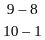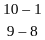 <table style="text-align:center">
 <tr>
 <th width=200></th>
 <th width=100></th>
 <th width=200></th>
 </tr>
 <tr>
 <td align=right><strong></strong></td>
-<td>9 – 8</td>
+<td>10 – 1</td>
 <td align=left></td>
 </tr>
 <tr>
 <td align=right><strong></strong></td>
-<td>10 – 1</td>
+<td>9 – 8</td>
 <td align=left></td>
 </tr>
 </table>
